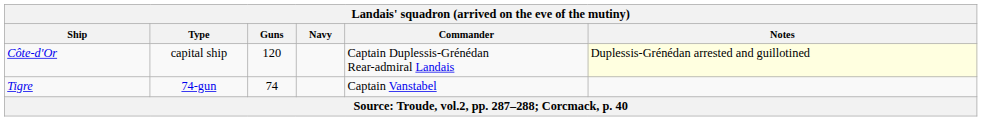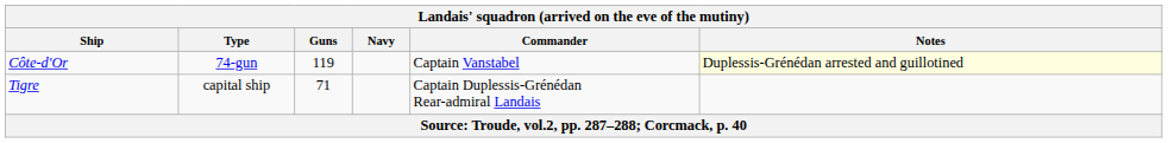 <table class="wikitable" border="1" style="width:100%;">
 <tr style="vertical-align:top;">
 <th colspan="6" bgcolor="white">Landais' squadron (arrived on the eve of the mutiny)</th>
 </tr>
 <tr valign="top"|- style="vertical-align:top;">
 <th width=15%; align= center><small> Ship </small></th>
 <th width=10%; align= center><small> Type </small></th>
 <th width=5%; align= center><small> Guns </small></th>
 <th width=5%; align= center><small> Navy </small></th>
 <th width=25%; align= center><small> Commander </small></th>
 <th width=40%; align= center><small>Notes</small></th>
 </tr>
 <tr style="vertical-align:top;">
 <td align= left><a href='#'><em>Côte-d'Or</em></a></td>
-<td align= center>capital ship</td>
-<td align= center>120</td>
+<td align= center><a href='#'>74-gun</a></td>
+<td align= center>119</td>
 <td align= center></td>
-<td align= left>Captain Duplessis-Grénédan<br>Rear-admiral <a href='#'>Landais</a></td>
+<td align= left>Captain <a href='#'>Vanstabel</a></td>
 <td align= left style="background: lightyellow;">Duplessis-Grénédan arrested and guillotined</td>
 </tr>
 <tr style="vertical-align:top;">
 <td align= left><a href='#'><em>Tigre</em></a></td>
-<td align= center><a href='#'>74-gun</a></td>
-<td align= center>74</td>
+<td align= center>capital ship</td>
+<td align= center>71</td>
 <td align= center></td>
-<td align= left>Captain <a href='#'>Vanstabel</a></td>
+<td align= left>Captain Duplessis-Grénédan<br>Rear-admiral <a href='#'>Landais</a></td>
 <td align= left></td>
 </tr>
 <tr style="vertical-align:top;">
 <th colspan="11" bgcolor="white">Source: Troude, vol.2, pp. 287–288; Corcmack, p. 40</th>
 </tr>
 </table>
